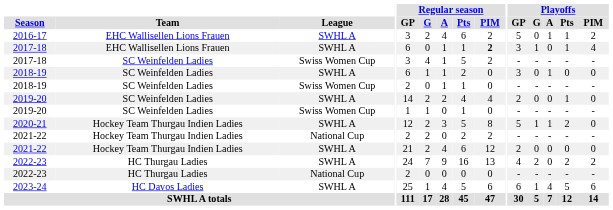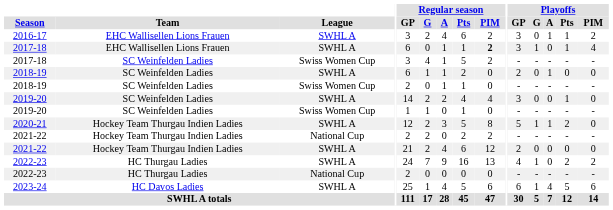 <table border="0" cellpadding="1" cellspacing="0" style="text-align:center; width:60em">
 <tr bgcolor="#e0e0e0">
 <th colspan="3" bgcolor="#ffffff"></th>
 <th rowspan="99" bgcolor="#ffffff"></th>
 <th colspan="5"><a href='#'>Regular season</a></th>
 <th rowspan="99" bgcolor="#ffffff"></th>
 <th colspan="5"><a href='#'>Playoffs</a></th>
 </tr>
 <tr bgcolor="#e0e0e0">
 <th><a href='#'>Season</a></th>
 <th>Team</th>
 <th>League</th>
 <th>GP</th>
 <th><a href='#'>G</a></th>
 <th><a href='#'>A</a></th>
 <th><a href='#'>Pts</a></th>
 <th><a href='#'>PIM</a></th>
 <th>GP</th>
 <th>G</th>
 <th>A</th>
 <th>Pts</th>
 <th>PIM</th>
 </tr>
 <tr>
 <td><a href='#'>2016-17</a></td>
 <td><a href='#'>EHC Wallisellen Lions Frauen</a></td>
 <td><a href='#'>SWHL A</a></td>
 <td>3</td>
 <td>2</td>
 <td>4</td>
 <td>6</td>
 <td>2</td>
-<td>5</td>
+<td>3</td>
 <td>0</td>
 <td>1</td>
 <td>1</td>
 <td>2</td>
 </tr>
 <tr bgcolor="#f0f0f0">
 <td><a href='#'>2017-18</a></td>
 <td>EHC Wallisellen Lions Frauen</td>
 <td>SWHL A</td>
 <td>6</td>
 <td>0</td>
 <td>1</td>
 <td>1</td>
 <td><strong>2</strong></td>
 <td>3</td>
 <td>1</td>
 <td>0</td>
 <td>1</td>
 <td>4</td>
 </tr>
 <tr>
 <td>2017-18</td>
 <td><a href='#'>SC Weinfelden Ladies</a></td>
 <td>Swiss Women Cup</td>
 <td>3</td>
 <td>4</td>
 <td>1</td>
 <td>5</td>
 <td>2</td>
 <td>-</td>
 <td>-</td>
 <td>-</td>
 <td>-</td>
 <td>-</td>
 </tr>
 <tr bgcolor="#f0f0f0">
 <td><a href='#'>2018-19</a></td>
 <td>SC Weinfelden Ladies</td>
 <td>SWHL A</td>
 <td>6</td>
 <td>1</td>
 <td>1</td>
 <td>2</td>
 <td>0</td>
-<td>3</td>
+<td>2</td>
 <td>0</td>
 <td>1</td>
 <td>0</td>
 <td>0</td>
 </tr>
 <tr>
 <td>2018-19</td>
 <td>SC Weinfelden Ladies</td>
 <td>Swiss Women Cup</td>
 <td>2</td>
 <td>0</td>
 <td>1</td>
 <td>1</td>
 <td>0</td>
 <td>-</td>
 <td>-</td>
 <td>-</td>
 <td>-</td>
 <td>-</td>
 </tr>
 <tr bgcolor="#f0f0f0">
 <td><a href='#'>2019-20</a></td>
 <td>SC Weinfelden Ladies</td>
 <td>SWHL A</td>
 <td>14</td>
 <td>2</td>
 <td>2</td>
 <td>4</td>
 <td>4</td>
-<td>2</td>
+<td>3</td>
 <td>0</td>
 <td>0</td>
 <td>1</td>
 <td>0</td>
 </tr>
 <tr>
 <td>2019-20</td>
 <td>SC Weinfelden Ladies</td>
 <td>Swiss Women Cup</td>
 <td>1</td>
 <td>1</td>
 <td>0</td>
 <td>1</td>
 <td>0</td>
 <td>-</td>
 <td>-</td>
 <td>-</td>
 <td>-</td>
 <td>-</td>
 </tr>
 <tr bgcolor="#f0f0f0">
 <td><a href='#'>2020-21</a></td>
 <td>Hockey Team Thurgau Indien Ladies</td>
 <td>SWHL A</td>
 <td>12</td>
 <td>2</td>
 <td>3</td>
 <td>5</td>
 <td>8</td>
 <td>5</td>
 <td>1</td>
 <td>1</td>
 <td>2</td>
 <td>0</td>
 </tr>
 <tr>
 <td>2021-22</td>
 <td>Hockey Team Thurgau Indien Ladies</td>
 <td>National Cup</td>
 <td>2</td>
 <td>2</td>
 <td>0</td>
 <td>2</td>
 <td>2</td>
 <td>-</td>
 <td>-</td>
 <td>-</td>
 <td>-</td>
 <td>-</td>
 </tr>
 <tr bgcolor="#f0f0f0">
 <td><a href='#'>2021-22</a></td>
 <td>Hockey Team Thurgau Indien Ladies</td>
 <td>SWHL A</td>
 <td>21</td>
 <td>2</td>
 <td>4</td>
 <td>6</td>
 <td>12</td>
 <td>2</td>
 <td>0</td>
 <td>0</td>
 <td>0</td>
 <td>0</td>
 </tr>
 <tr>
 <td><a href='#'>2022-23</a></td>
 <td>HC Thurgau Ladies</td>
 <td>SWHL A</td>
 <td>24</td>
 <td>7</td>
 <td>9</td>
 <td>16</td>
 <td>13</td>
 <td>4</td>
-<td>2</td>
+<td>1</td>
 <td>0</td>
 <td>2</td>
 <td>2</td>
 </tr>
 <tr bgcolor="#f0f0f0">
 <td>2022-23</td>
 <td>HC Thurgau Ladies</td>
 <td>National Cup</td>
 <td>2</td>
 <td>0</td>
 <td>0</td>
 <td>0</td>
 <td>0</td>
 <td>-</td>
 <td>-</td>
 <td>-</td>
 <td>-</td>
 <td>-</td>
 </tr>
 <tr>
 <td><a href='#'>2023-24</a></td>
 <td><a href='#'>HC Davos Ladies</a></td>
 <td>SWHL A</td>
 <td>25</td>
 <td>1</td>
 <td>4</td>
 <td>5</td>
 <td>6</td>
 <td>6</td>
 <td>1</td>
 <td>4</td>
 <td>5</td>
 <td>6</td>
 </tr>
 <tr bgcolor="#e0e0e0">
 <th colspan="3">SWHL A totals</th>
 <th>111</th>
 <th>17</th>
 <th>28</th>
 <th>45</th>
 <th>47</th>
 <th>30</th>
 <th>5</th>
 <th>7</th>
 <th>12</th>
 <th>14</th>
 </tr>
 </table>
